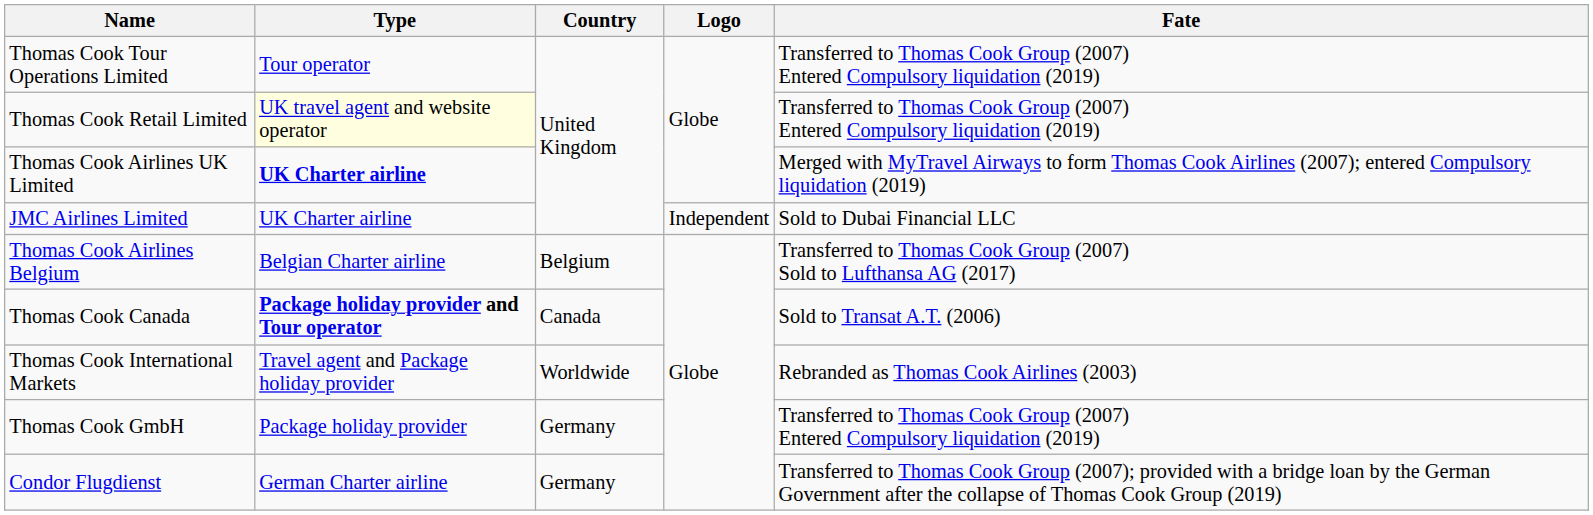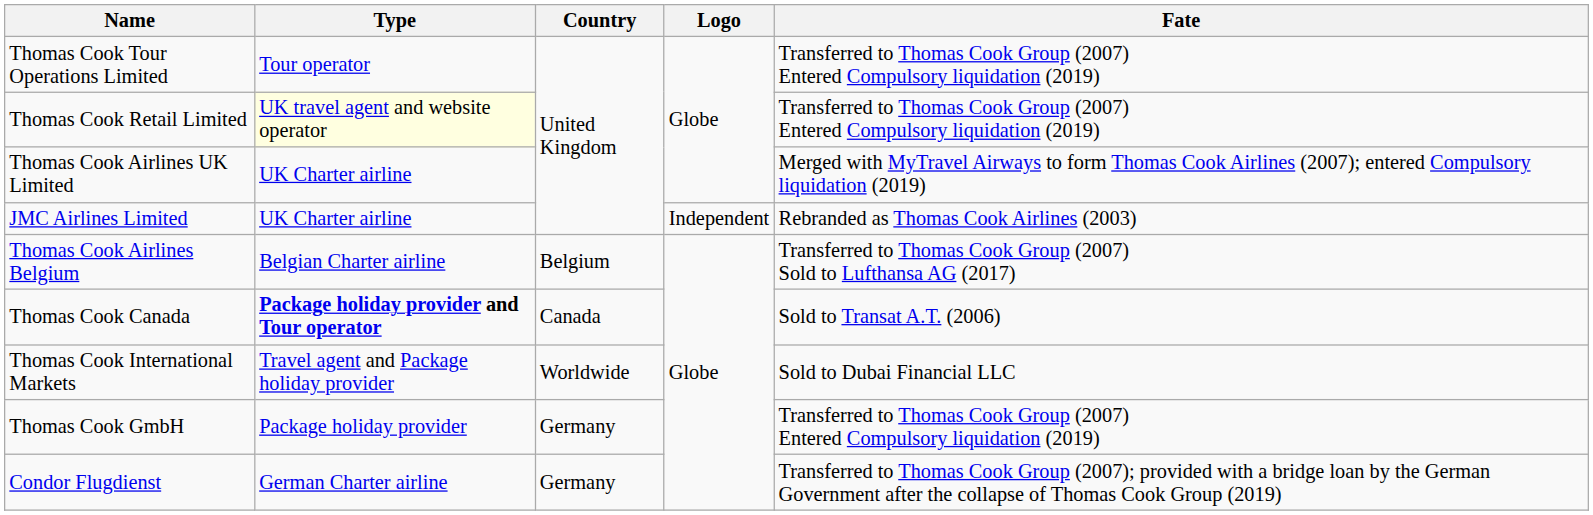 <table class="wikitable">
 <tr>
 <th>Name</th>
 <th>Type</th>
 <th>Country</th>
 <th>Logo</th>
 <th>Fate</th>
 </tr>
 <tr>
 <td>Thomas Cook Tour Operations Limited</td>
 <td><a href='#'>Tour operator</a></td>
 <td rowspan="4">United Kingdom</td>
 <td rowspan="3">Globe</td>
 <td>Transferred to <a href='#'>Thomas Cook Group</a> (2007)<br>Entered <a href='#'>Compulsory liquidation</a> (2019)</td>
 </tr>
 <tr>
 <td>Thomas Cook Retail Limited</td>
 <td style="background: lightyellow;"><a href='#'>UK travel agent</a> and website operator</td>
 <td>Transferred to <a href='#'>Thomas Cook Group</a> (2007)<br>Entered <a href='#'>Compulsory liquidation</a> (2019)</td>
 </tr>
 <tr>
 <td>Thomas Cook Airlines UK Limited</td>
-<td><strong><a href='#'>UK Charter airline</a></strong></td>
+<td><a href='#'>UK Charter airline</a></td>
 <td>Merged with <a href='#'>MyTravel Airways</a> to form <a href='#'>Thomas Cook Airlines</a> (2007); entered <a href='#'>Compulsory liquidation</a> (2019)</td>
 </tr>
 <tr>
 <td><a href='#'>JMC Airlines Limited</a></td>
 <td><a href='#'>UK Charter airline</a></td>
 <td>Independent</td>
-<td>Sold to Dubai Financial LLC</td>
+<td>Rebranded as <a href='#'>Thomas Cook Airlines</a> (2003)</td>
 </tr>
 <tr>
 <td><a href='#'>Thomas Cook Airlines Belgium</a></td>
 <td><a href='#'>Belgian Charter airline</a></td>
 <td>Belgium</td>
 <td rowspan="5">Globe</td>
 <td>Transferred to <a href='#'>Thomas Cook Group</a> (2007)<br>Sold to <a href='#'>Lufthansa AG</a> (2017)</td>
 </tr>
 <tr>
 <td>Thomas Cook Canada</td>
 <td><strong><a href='#'>Package holiday provider</a> and <a href='#'>Tour operator</a></strong></td>
 <td>Canada</td>
 <td>Sold to <a href='#'>Transat A.T.</a> (2006) </td>
 </tr>
 <tr>
 <td>Thomas Cook International Markets</td>
 <td><a href='#'>Travel agent</a> and <a href='#'>Package holiday provider</a></td>
 <td>Worldwide</td>
-<td>Rebranded as <a href='#'>Thomas Cook Airlines</a> (2003)</td>
+<td>Sold to Dubai Financial LLC</td>
 </tr>
 <tr>
 <td>Thomas Cook GmbH</td>
 <td><a href='#'>Package holiday provider</a></td>
 <td>Germany</td>
 <td>Transferred to <a href='#'>Thomas Cook Group</a> (2007)<br>Entered <a href='#'>Compulsory liquidation</a> (2019)</td>
 </tr>
 <tr>
 <td><a href='#'>Condor Flugdienst</a></td>
 <td><a href='#'>German Charter airline</a></td>
 <td>Germany</td>
 <td>Transferred to <a href='#'>Thomas Cook Group</a> (2007); provided with a bridge loan by the German Government after the collapse of Thomas Cook Group (2019)</td>
 </tr>
 </table>
